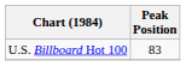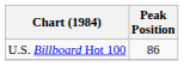 <table class="wikitable">
 <tr>
 <th>Chart (1984)</th>
 <th>Peak<br>Position</th>
 </tr>
 <tr>
 <td align="left">U.S. <a href='#'><em>Billboard</em> Hot 100</a></td>
-<td align="center">83</td>
+<td align="center">86</td>
 </tr>
 <tr>
 </tr>
 </table>
